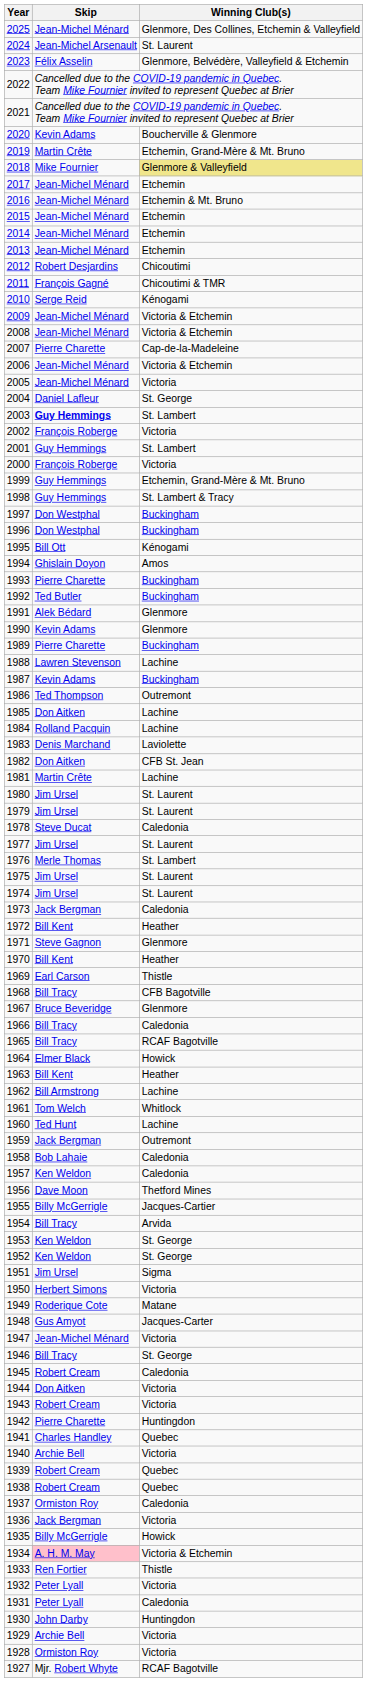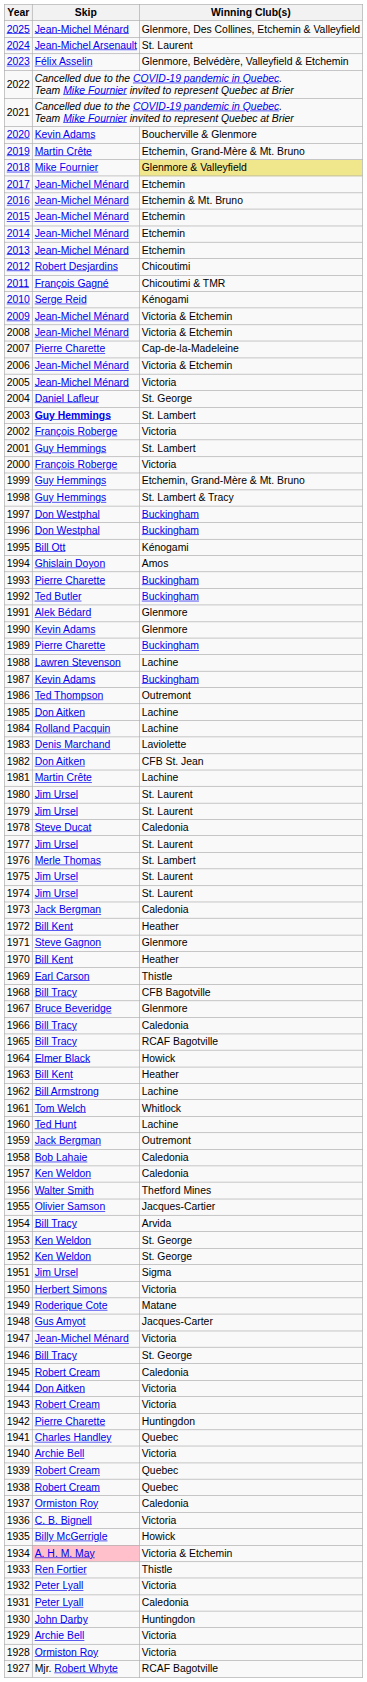 <table class="wikitable">
 <tr>
 <th>Year</th>
 <th>Skip</th>
 <th>Winning Club(s)</th>
 </tr>
 <tr>
 <td><a href='#'>2025</a></td>
 <td><a href='#'>Jean-Michel Ménard</a></td>
 <td>Glenmore, Des Collines, Etchemin & Valleyfield</td>
 </tr>
 <tr>
 <td><a href='#'>2024</a></td>
 <td><a href='#'>Jean-Michel Arsenault</a></td>
 <td>St. Laurent</td>
 </tr>
 <tr>
 <td><a href='#'>2023</a></td>
 <td><a href='#'>Félix Asselin</a></td>
 <td>Glenmore, Belvédère, Valleyfield & Etchemin</td>
 </tr>
 <tr>
 <td>2022</td>
 <td colspan="2"><em>Cancelled due to the <a href='#'>COVID-19 pandemic in Quebec</a>.</em><br><em>Team <a href='#'>Mike Fournier</a> invited to represent Quebec at Brier</em></td>
 </tr>
 <tr>
 <td>2021</td>
 <td colspan="2"><em>Cancelled due to the <a href='#'>COVID-19 pandemic in Quebec</a>.</em><br><em>Team <a href='#'>Mike Fournier</a> invited to represent Quebec at Brier</em></td>
 </tr>
 <tr>
 <td><a href='#'>2020</a></td>
 <td><a href='#'>Kevin Adams</a></td>
 <td>Boucherville & Glenmore</td>
 </tr>
 <tr>
 <td><a href='#'>2019</a></td>
 <td><a href='#'>Martin Crête</a></td>
 <td>Etchemin, Grand-Mère & Mt. Bruno</td>
 </tr>
 <tr>
 <td><a href='#'>2018</a></td>
 <td><a href='#'>Mike Fournier</a></td>
 <td style="background: khaki;">Glenmore & Valleyfield</td>
 </tr>
 <tr>
 <td><a href='#'>2017</a></td>
 <td><a href='#'>Jean-Michel Ménard</a></td>
 <td>Etchemin</td>
 </tr>
 <tr>
 <td><a href='#'>2016</a></td>
 <td><a href='#'>Jean-Michel Ménard</a></td>
 <td>Etchemin & Mt. Bruno</td>
 </tr>
 <tr>
 <td><a href='#'>2015</a></td>
 <td><a href='#'>Jean-Michel Ménard</a></td>
 <td>Etchemin</td>
 </tr>
 <tr>
 <td><a href='#'>2014</a></td>
 <td><a href='#'>Jean-Michel Ménard</a></td>
 <td>Etchemin</td>
 </tr>
 <tr>
 <td><a href='#'>2013</a></td>
 <td><a href='#'>Jean-Michel Ménard</a></td>
 <td>Etchemin</td>
 </tr>
 <tr>
 <td><a href='#'>2012</a></td>
 <td><a href='#'>Robert Desjardins</a></td>
 <td>Chicoutimi</td>
 </tr>
 <tr>
 <td><a href='#'>2011</a></td>
 <td><a href='#'>François Gagné</a></td>
 <td>Chicoutimi & TMR</td>
 </tr>
 <tr>
 <td><a href='#'>2010</a></td>
 <td><a href='#'>Serge Reid</a></td>
 <td>Kénogami</td>
 </tr>
 <tr>
 <td><a href='#'>2009</a></td>
 <td><a href='#'>Jean-Michel Ménard</a></td>
 <td>Victoria & Etchemin</td>
 </tr>
 <tr>
 <td>2008</td>
 <td><a href='#'>Jean-Michel Ménard</a></td>
 <td>Victoria & Etchemin</td>
 </tr>
 <tr>
 <td>2007</td>
 <td><a href='#'>Pierre Charette</a></td>
 <td>Cap-de-la-Madeleine</td>
 </tr>
 <tr>
 <td>2006</td>
 <td><a href='#'>Jean-Michel Ménard</a></td>
 <td>Victoria & Etchemin</td>
 </tr>
 <tr>
 <td>2005</td>
 <td><a href='#'>Jean-Michel Ménard</a></td>
 <td>Victoria</td>
 </tr>
 <tr>
 <td>2004</td>
 <td><a href='#'>Daniel Lafleur</a></td>
 <td>St. George</td>
 </tr>
 <tr>
 <td>2003</td>
 <td><strong><a href='#'>Guy Hemmings</a></strong></td>
 <td>St. Lambert</td>
 </tr>
 <tr>
 <td>2002</td>
 <td><a href='#'>François Roberge</a></td>
 <td>Victoria</td>
 </tr>
 <tr>
 <td>2001</td>
 <td><a href='#'>Guy Hemmings</a></td>
 <td>St. Lambert</td>
 </tr>
 <tr>
 <td>2000</td>
 <td><a href='#'>François Roberge</a></td>
 <td>Victoria</td>
 </tr>
 <tr>
 <td>1999</td>
 <td><a href='#'>Guy Hemmings</a></td>
 <td>Etchemin, Grand-Mère & Mt. Bruno</td>
 </tr>
 <tr>
 <td>1998</td>
 <td><a href='#'>Guy Hemmings</a></td>
 <td>St. Lambert & Tracy</td>
 </tr>
 <tr>
 <td>1997</td>
 <td><a href='#'>Don Westphal</a></td>
 <td><a href='#'>Buckingham</a></td>
 </tr>
 <tr>
 <td>1996</td>
 <td><a href='#'>Don Westphal</a></td>
 <td><a href='#'>Buckingham</a></td>
 </tr>
 <tr>
 <td>1995</td>
 <td><a href='#'>Bill Ott</a></td>
 <td>Kénogami</td>
 </tr>
 <tr>
 <td>1994</td>
 <td><a href='#'>Ghislain Doyon</a></td>
 <td>Amos</td>
 </tr>
 <tr>
 <td>1993</td>
 <td><a href='#'>Pierre Charette</a></td>
 <td><a href='#'>Buckingham</a></td>
 </tr>
 <tr>
 <td>1992</td>
 <td><a href='#'>Ted Butler</a></td>
 <td><a href='#'>Buckingham</a></td>
 </tr>
 <tr>
 <td>1991</td>
 <td><a href='#'>Alek Bédard</a></td>
 <td>Glenmore</td>
 </tr>
 <tr>
 <td>1990</td>
 <td><a href='#'>Kevin Adams</a></td>
 <td>Glenmore</td>
 </tr>
 <tr>
 <td>1989</td>
 <td><a href='#'>Pierre Charette</a></td>
 <td><a href='#'>Buckingham</a></td>
 </tr>
 <tr>
 <td>1988</td>
 <td><a href='#'>Lawren Stevenson</a></td>
 <td>Lachine</td>
 </tr>
 <tr>
 <td>1987</td>
 <td><a href='#'>Kevin Adams</a></td>
 <td><a href='#'>Buckingham</a></td>
 </tr>
 <tr>
 <td>1986</td>
 <td><a href='#'>Ted Thompson</a></td>
 <td>Outremont</td>
 </tr>
 <tr>
 <td>1985</td>
 <td><a href='#'>Don Aitken</a></td>
 <td>Lachine</td>
 </tr>
 <tr>
 <td>1984</td>
 <td><a href='#'>Rolland Pacquin</a></td>
 <td>Lachine</td>
 </tr>
 <tr>
 <td>1983</td>
 <td><a href='#'>Denis Marchand</a></td>
 <td>Laviolette</td>
 </tr>
 <tr>
 <td>1982</td>
 <td><a href='#'>Don Aitken</a></td>
 <td>CFB St. Jean</td>
 </tr>
 <tr>
 <td>1981</td>
 <td><a href='#'>Martin Crête</a></td>
 <td>Lachine</td>
 </tr>
 <tr>
 <td>1980</td>
 <td><a href='#'>Jim Ursel</a></td>
 <td>St. Laurent</td>
 </tr>
 <tr>
 <td>1979</td>
 <td><a href='#'>Jim Ursel</a></td>
 <td>St. Laurent</td>
 </tr>
 <tr>
 <td>1978</td>
 <td><a href='#'>Steve Ducat</a></td>
 <td>Caledonia</td>
 </tr>
 <tr>
 <td>1977</td>
 <td><a href='#'>Jim Ursel</a></td>
 <td>St. Laurent</td>
 </tr>
 <tr>
 <td>1976</td>
 <td><a href='#'>Merle Thomas</a></td>
 <td>St. Lambert</td>
 </tr>
 <tr>
 <td>1975</td>
 <td><a href='#'>Jim Ursel</a></td>
 <td>St. Laurent</td>
 </tr>
 <tr>
 <td>1974</td>
 <td><a href='#'>Jim Ursel</a></td>
 <td>St. Laurent</td>
 </tr>
 <tr>
 <td>1973</td>
 <td><a href='#'>Jack Bergman</a></td>
 <td>Caledonia</td>
 </tr>
 <tr>
 <td>1972</td>
 <td><a href='#'>Bill Kent</a></td>
 <td>Heather</td>
 </tr>
 <tr>
 <td>1971</td>
 <td><a href='#'>Steve Gagnon</a></td>
 <td>Glenmore</td>
 </tr>
 <tr>
 <td>1970</td>
 <td><a href='#'>Bill Kent</a></td>
 <td>Heather</td>
 </tr>
 <tr>
 <td>1969</td>
 <td><a href='#'>Earl Carson</a></td>
 <td>Thistle</td>
 </tr>
 <tr>
 <td>1968</td>
 <td><a href='#'>Bill Tracy</a></td>
 <td>CFB Bagotville</td>
 </tr>
 <tr>
 <td>1967</td>
 <td><a href='#'>Bruce Beveridge</a></td>
 <td>Glenmore</td>
 </tr>
 <tr>
 <td>1966</td>
 <td><a href='#'>Bill Tracy</a></td>
 <td>Caledonia</td>
 </tr>
 <tr>
 <td>1965</td>
 <td><a href='#'>Bill Tracy</a></td>
 <td>RCAF Bagotville</td>
 </tr>
 <tr>
 <td>1964</td>
 <td><a href='#'>Elmer Black</a></td>
 <td>Howick</td>
 </tr>
 <tr>
 <td>1963</td>
 <td><a href='#'>Bill Kent</a></td>
 <td>Heather</td>
 </tr>
 <tr>
 <td>1962</td>
 <td><a href='#'>Bill Armstrong</a></td>
 <td>Lachine</td>
 </tr>
 <tr>
 <td>1961</td>
 <td><a href='#'>Tom Welch</a></td>
 <td>Whitlock</td>
 </tr>
 <tr>
 <td>1960</td>
 <td><a href='#'>Ted Hunt</a></td>
 <td>Lachine</td>
 </tr>
 <tr>
 <td>1959</td>
 <td><a href='#'>Jack Bergman</a></td>
 <td>Outremont</td>
 </tr>
 <tr>
 <td>1958</td>
 <td><a href='#'>Bob Lahaie</a></td>
 <td>Caledonia</td>
 </tr>
 <tr>
 <td>1957</td>
 <td><a href='#'>Ken Weldon</a></td>
 <td>Caledonia</td>
 </tr>
 <tr>
 <td>1956</td>
-<td><a href='#'>Dave Moon</a></td>
+<td><a href='#'>Walter Smith</a></td>
 <td>Thetford Mines</td>
 </tr>
 <tr>
 <td>1955</td>
-<td><a href='#'>Billy McGerrigle</a></td>
+<td><a href='#'>Olivier Samson</a></td>
 <td>Jacques-Cartier</td>
 </tr>
 <tr>
 <td>1954</td>
 <td><a href='#'>Bill Tracy</a></td>
 <td>Arvida</td>
 </tr>
 <tr>
 <td>1953</td>
 <td><a href='#'>Ken Weldon</a></td>
 <td>St. George</td>
 </tr>
 <tr>
 <td>1952</td>
 <td><a href='#'>Ken Weldon</a></td>
 <td>St. George</td>
 </tr>
 <tr>
 <td>1951</td>
 <td><a href='#'>Jim Ursel</a></td>
 <td>Sigma</td>
 </tr>
 <tr>
 <td>1950</td>
 <td><a href='#'>Herbert Simons</a></td>
 <td>Victoria</td>
 </tr>
 <tr>
 <td>1949</td>
 <td><a href='#'>Roderique Cote</a></td>
 <td>Matane</td>
 </tr>
 <tr>
 <td>1948</td>
 <td><a href='#'>Gus Amyot</a></td>
 <td>Jacques-Carter</td>
 </tr>
 <tr>
 <td>1947</td>
 <td><a href='#'>Jean-Michel Ménard</a></td>
 <td>Victoria</td>
 </tr>
 <tr>
 <td>1946</td>
 <td><a href='#'>Bill Tracy</a></td>
 <td>St. George</td>
 </tr>
 <tr>
 <td>1945</td>
 <td><a href='#'>Robert Cream</a></td>
 <td>Caledonia</td>
 </tr>
 <tr>
 <td>1944</td>
 <td><a href='#'>Don Aitken</a></td>
 <td>Victoria</td>
 </tr>
 <tr>
 <td>1943</td>
 <td><a href='#'>Robert Cream</a></td>
 <td>Victoria</td>
 </tr>
 <tr>
 <td>1942</td>
 <td><a href='#'>Pierre Charette</a></td>
 <td>Huntingdon</td>
 </tr>
 <tr>
 <td>1941</td>
 <td><a href='#'>Charles Handley</a></td>
 <td>Quebec</td>
 </tr>
 <tr>
 <td>1940</td>
 <td><a href='#'>Archie Bell</a></td>
 <td>Victoria</td>
 </tr>
 <tr>
 <td>1939</td>
 <td><a href='#'>Robert Cream</a></td>
 <td>Quebec</td>
 </tr>
 <tr>
 <td>1938</td>
 <td><a href='#'>Robert Cream</a></td>
 <td>Quebec</td>
 </tr>
 <tr>
 <td>1937</td>
 <td><a href='#'>Ormiston Roy</a></td>
 <td>Caledonia</td>
 </tr>
 <tr>
 <td>1936</td>
-<td><a href='#'>Jack Bergman</a></td>
+<td><a href='#'>C. B. Bignell</a></td>
 <td>Victoria</td>
 </tr>
 <tr>
 <td>1935</td>
 <td><a href='#'>Billy McGerrigle</a></td>
 <td>Howick</td>
 </tr>
 <tr>
 <td>1934</td>
 <td style="background: pink;"><a href='#'>A. H. M. May</a></td>
 <td>Victoria & Etchemin</td>
 </tr>
 <tr>
 <td>1933</td>
 <td><a href='#'>Ren Fortier</a></td>
 <td>Thistle</td>
 </tr>
 <tr>
 <td>1932</td>
 <td><a href='#'>Peter Lyall</a></td>
 <td>Victoria</td>
 </tr>
 <tr>
 <td>1931</td>
 <td><a href='#'>Peter Lyall</a></td>
 <td>Caledonia</td>
 </tr>
 <tr>
 <td>1930</td>
 <td><a href='#'>John Darby</a></td>
 <td>Huntingdon</td>
 </tr>
 <tr>
 <td>1929</td>
 <td><a href='#'>Archie Bell</a></td>
 <td>Victoria</td>
 </tr>
 <tr>
 <td>1928</td>
 <td><a href='#'>Ormiston Roy</a></td>
 <td>Victoria</td>
 </tr>
 <tr>
 <td>1927</td>
 <td>Mjr. <a href='#'>Robert Whyte</a></td>
 <td>RCAF Bagotville</td>
 </tr>
 </table>
